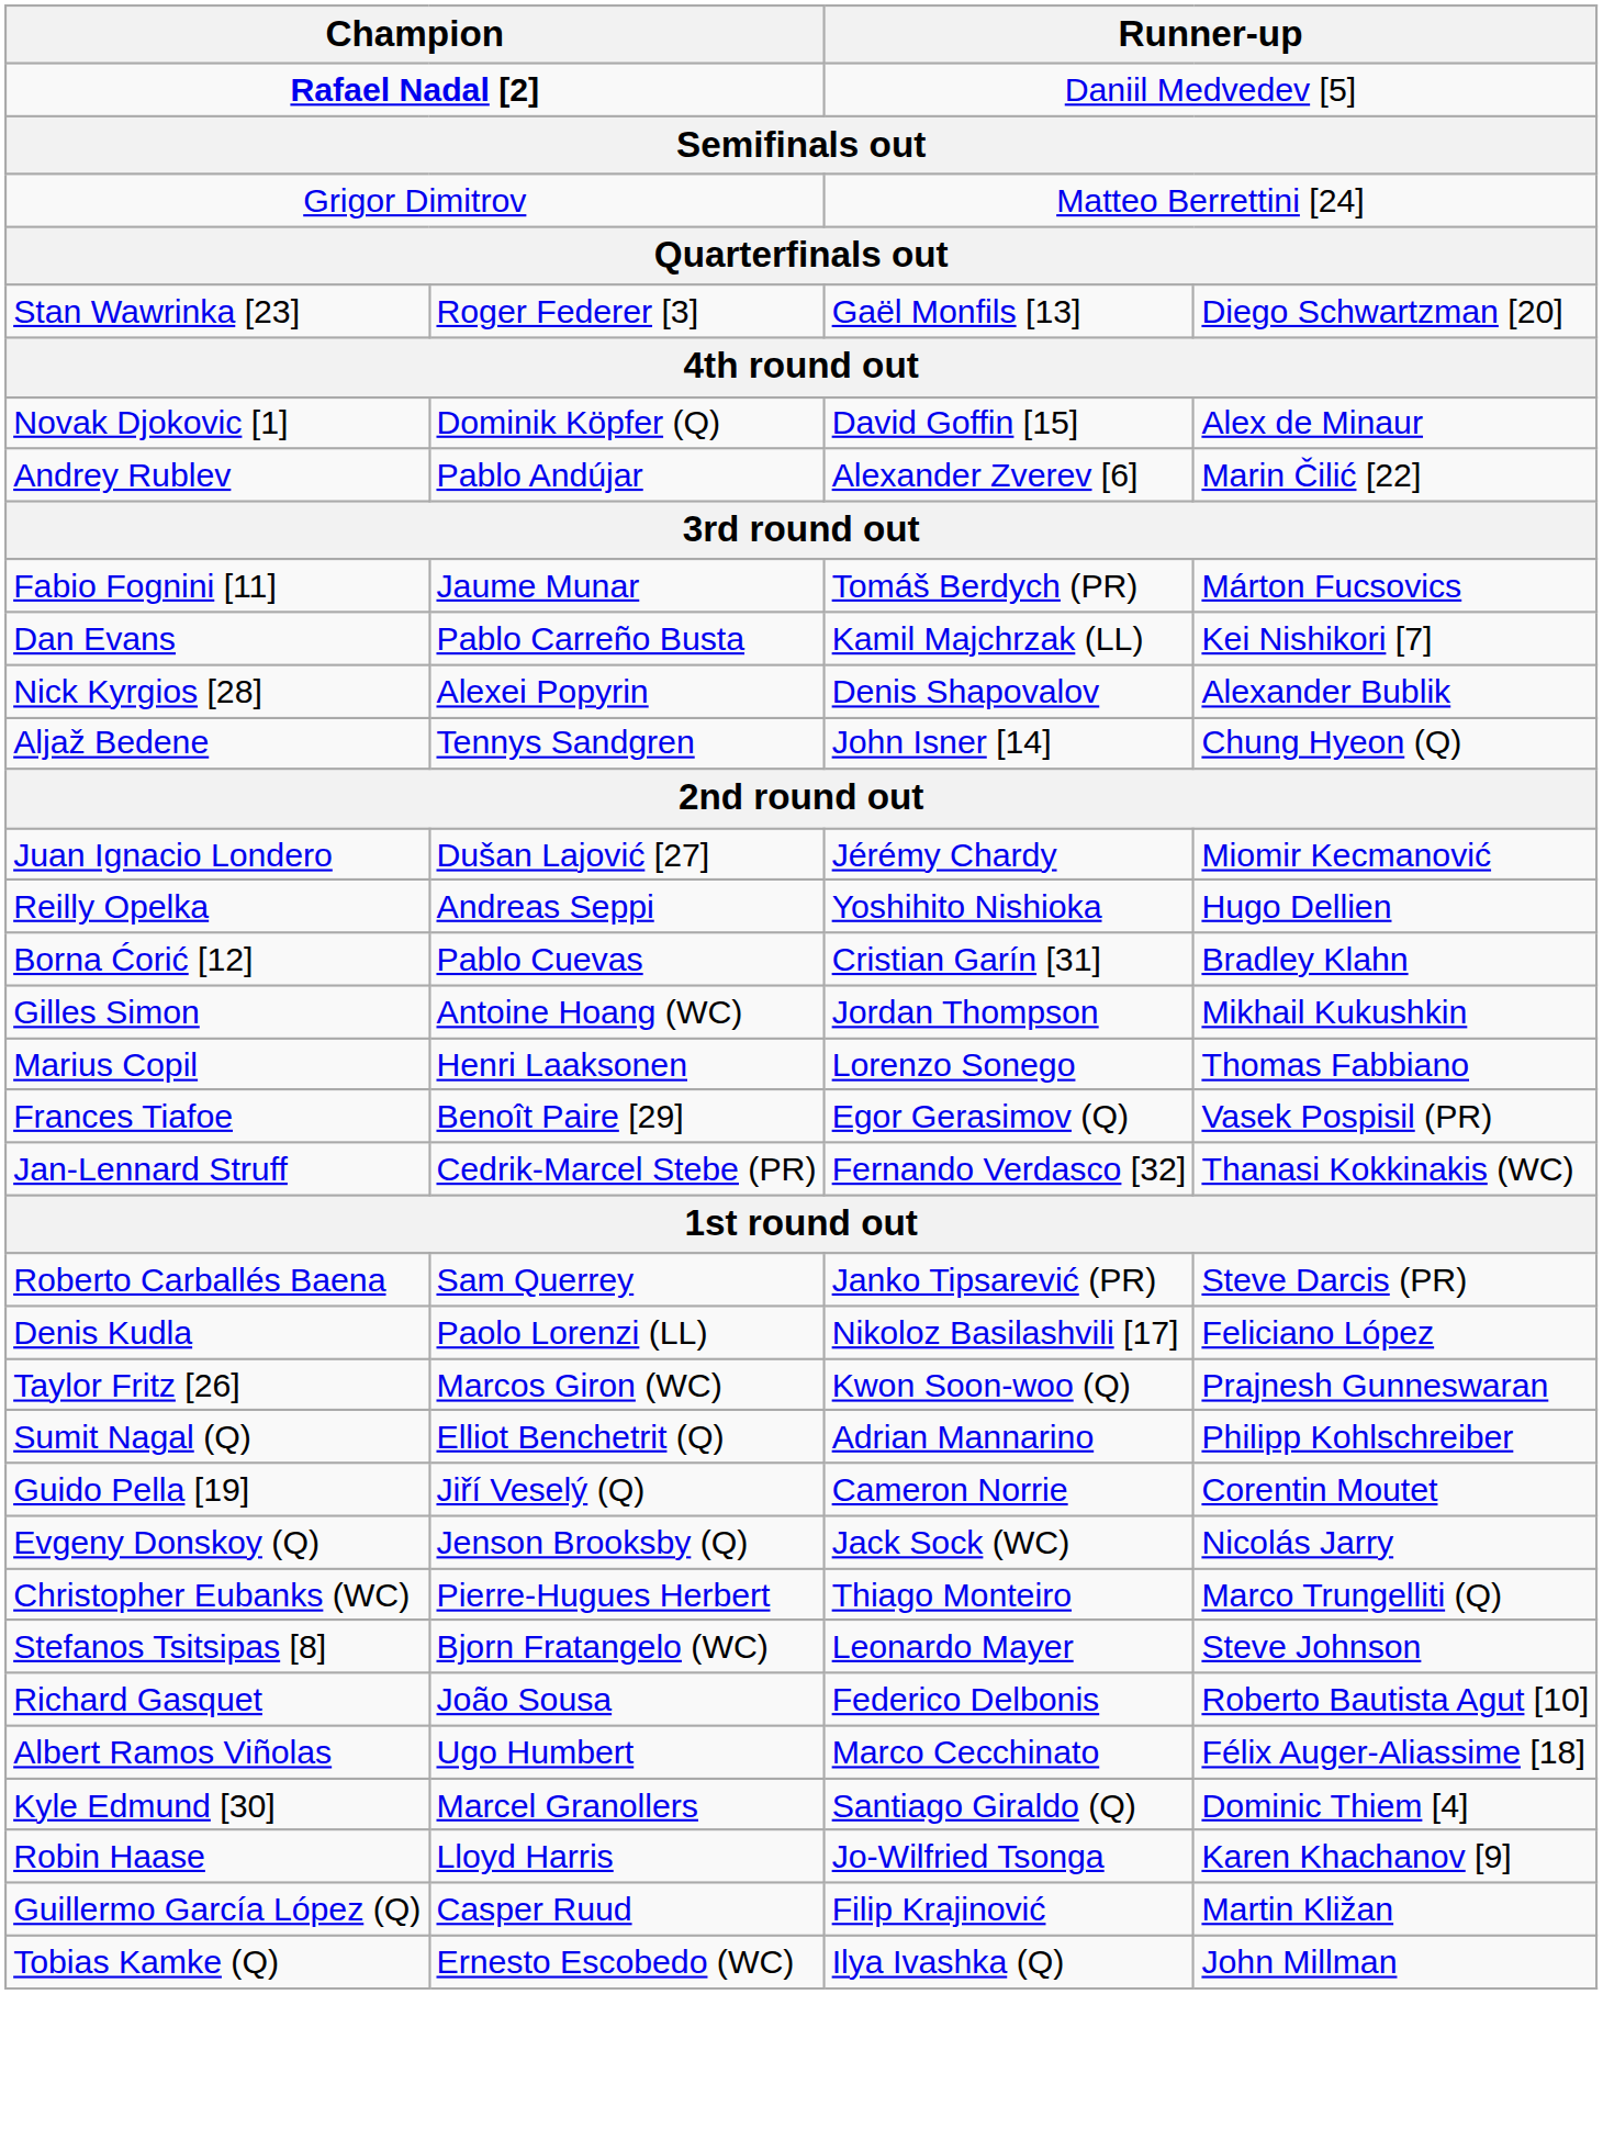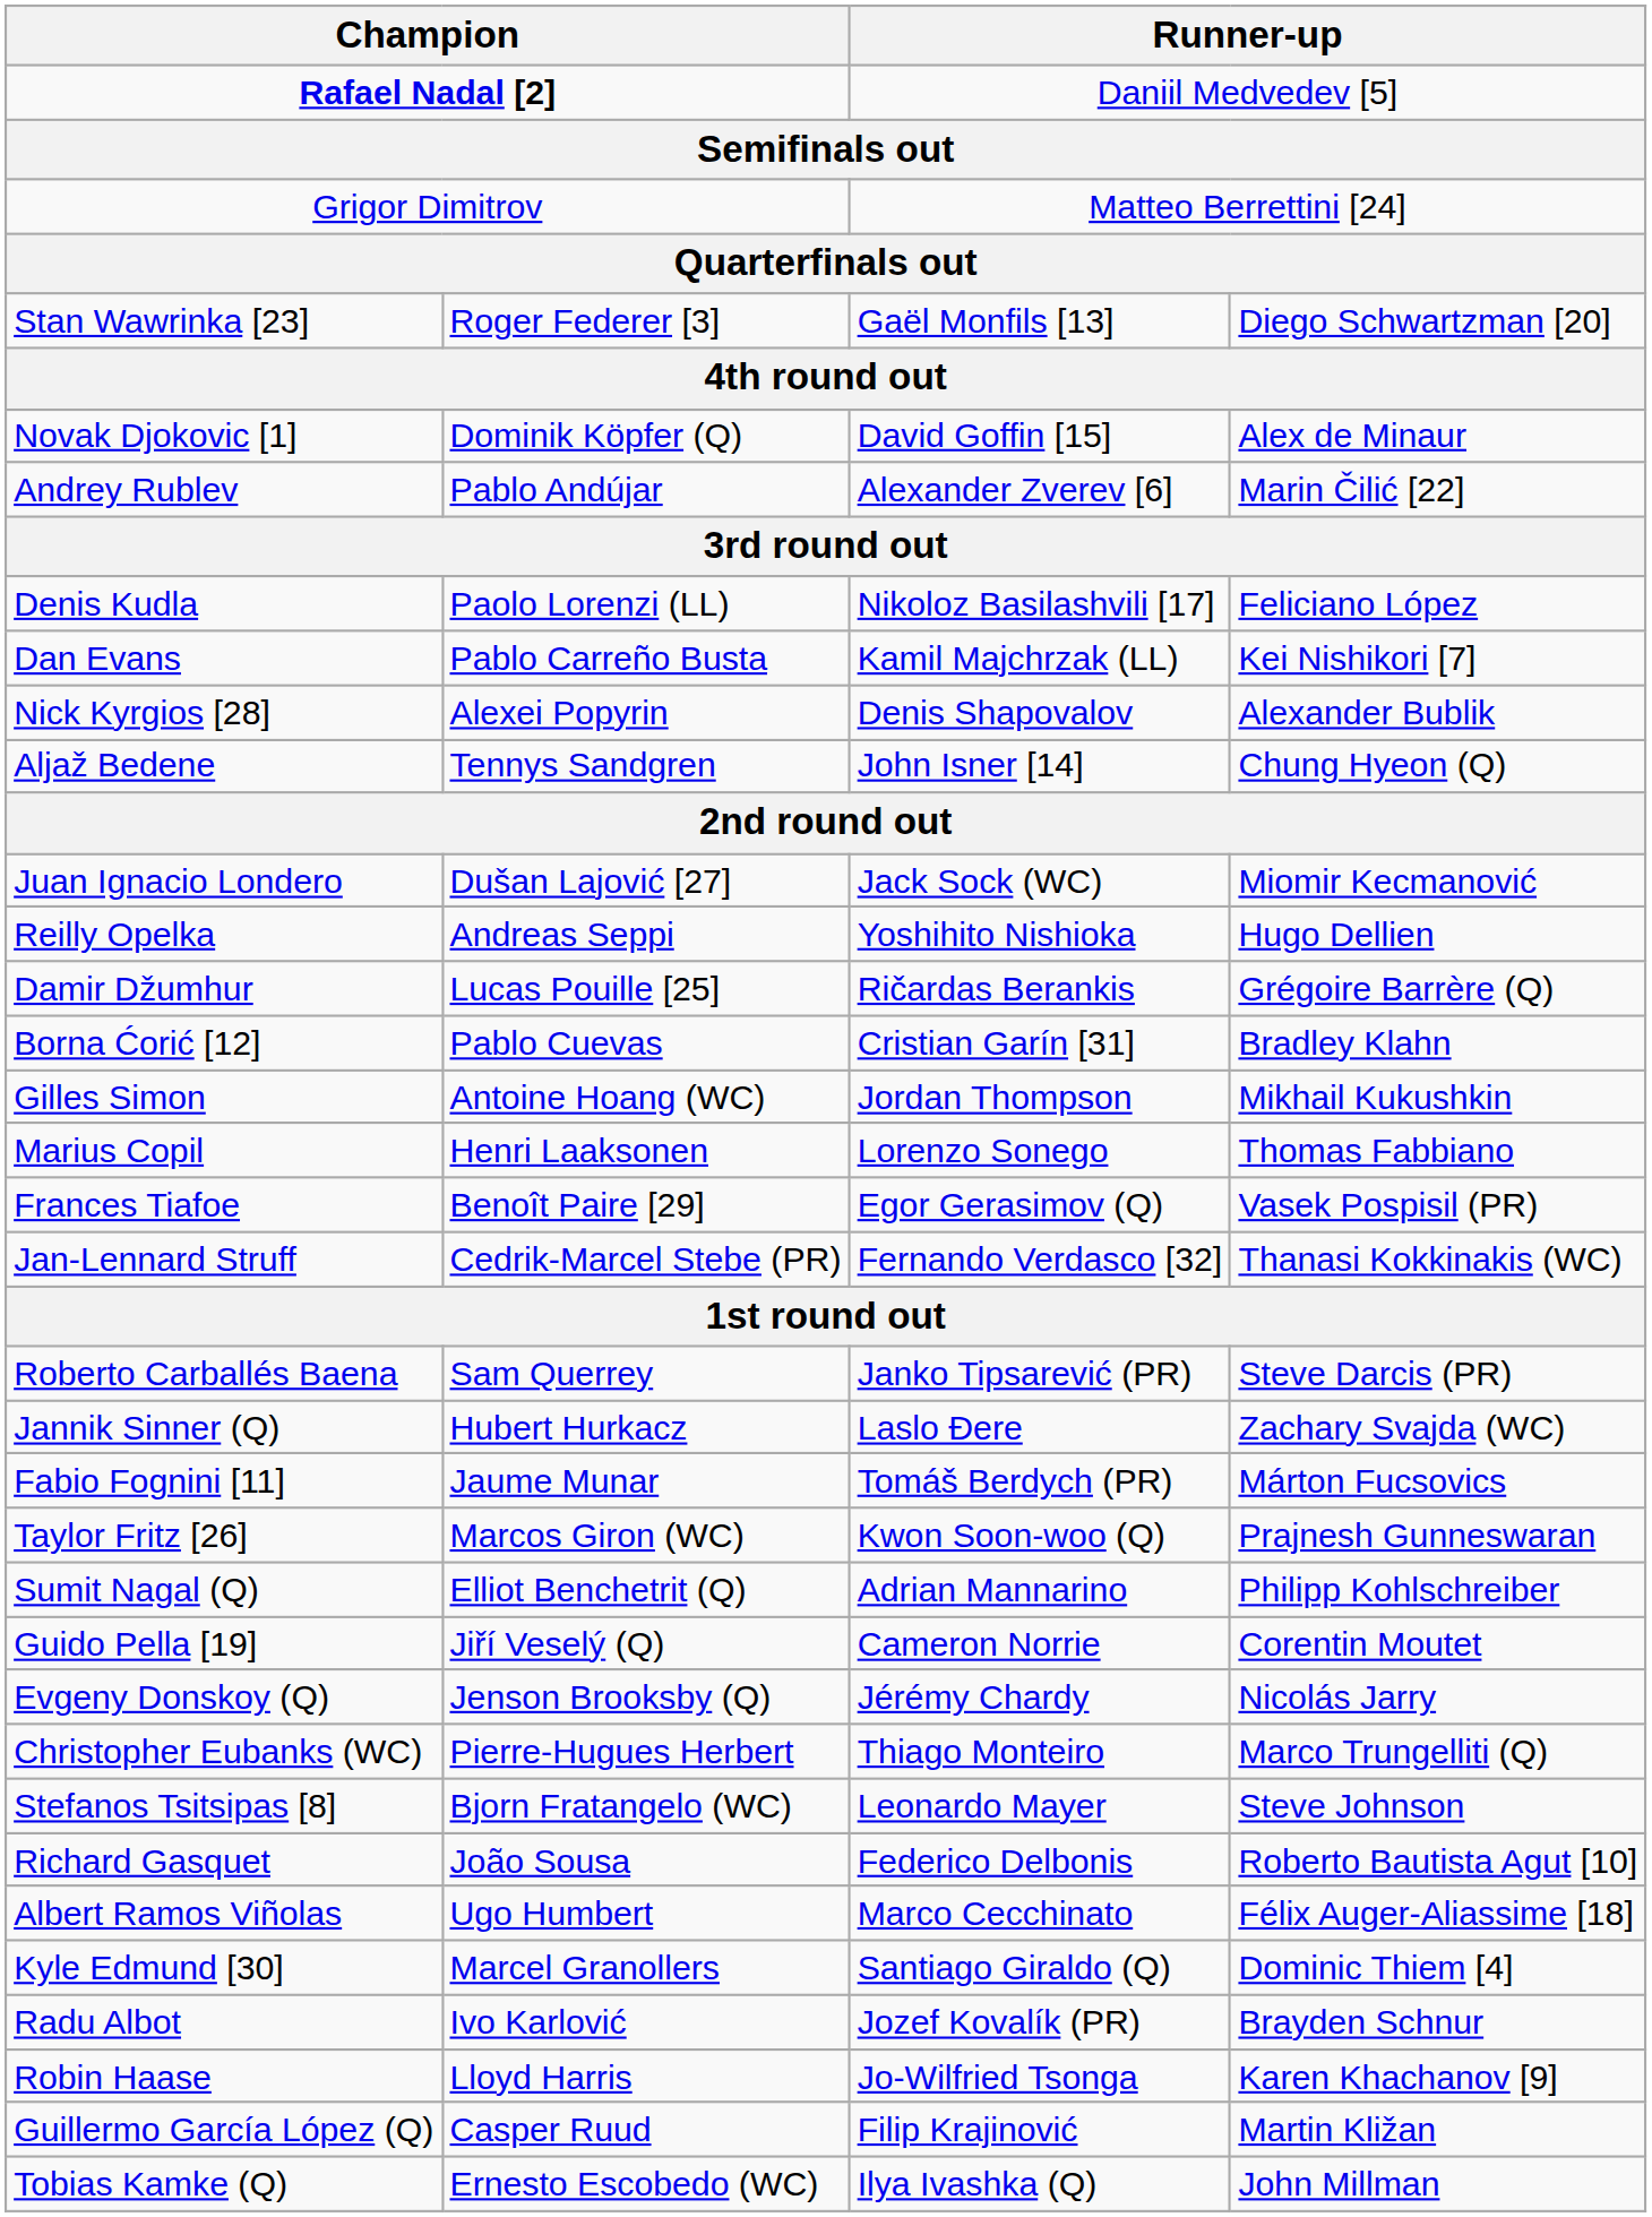 <table class="wikitable collapsible collapsed" style="font-size:90%">
 <tr style="font-size:110%">
 <th colspan="2"><strong>Champion</strong></th>
 <th colspan="2">Runner-up</th>
 </tr>
 <tr style="text-align:center;">
 <td colspan="2"><strong> <a href='#'>Rafael Nadal</a> [2]</strong></td>
 <td colspan="2"> <a href='#'>Daniil Medvedev</a> [5]</td>
 </tr>
 <tr style="font-size:110%">
 <th colspan="4">Semifinals out</th>
 </tr>
 <tr style="text-align:center;">
 <td colspan="2"> <a href='#'>Grigor Dimitrov</a></td>
 <td colspan="2"> <a href='#'>Matteo Berrettini</a> [24]</td>
 </tr>
 <tr style="font-size:110%">
 <th colspan="4">Quarterfinals out</th>
 </tr>
 <tr>
 <td> <a href='#'>Stan Wawrinka</a> [23]</td>
 <td> <a href='#'>Roger Federer</a> [3]</td>
 <td> <a href='#'>Gaël Monfils</a> [13]</td>
 <td> <a href='#'>Diego Schwartzman</a> [20]</td>
 </tr>
 <tr style="font-size:110%">
 <th colspan="4">4th round out</th>
 </tr>
 <tr>
 <td> <a href='#'>Novak Djokovic</a> [1]</td>
 <td> <a href='#'>Dominik Köpfer</a> (Q)</td>
 <td> <a href='#'>David Goffin</a> [15]</td>
 <td> <a href='#'>Alex de Minaur</a></td>
 </tr>
 <tr>
 <td> <a href='#'>Andrey Rublev</a></td>
 <td> <a href='#'>Pablo Andújar</a></td>
 <td> <a href='#'>Alexander Zverev</a> [6]</td>
 <td> <a href='#'>Marin Čilić</a> [22]</td>
 </tr>
 <tr style="font-size:110%">
 <th colspan="4">3rd round out</th>
 </tr>
 <tr>
-<td> <a href='#'>Fabio Fognini</a> [11]</td>
-<td> <a href='#'>Jaume Munar</a></td>
-<td> <a href='#'>Tomáš Berdych</a> (PR)</td>
-<td> <a href='#'>Márton Fucsovics</a></td>
+<td> <a href='#'>Denis Kudla</a></td>
+<td> <a href='#'>Paolo Lorenzi</a> (LL)</td>
+<td> <a href='#'>Nikoloz Basilashvili</a> [17]</td>
+<td> <a href='#'>Feliciano López</a></td>
 </tr>
 <tr>
 <td> <a href='#'>Dan Evans</a></td>
 <td> <a href='#'>Pablo Carreño Busta</a></td>
 <td> <a href='#'>Kamil Majchrzak</a> (LL)</td>
 <td> <a href='#'>Kei Nishikori</a> [7]</td>
 </tr>
 <tr>
 <td> <a href='#'>Nick Kyrgios</a> [28]</td>
 <td> <a href='#'>Alexei Popyrin</a></td>
 <td> <a href='#'>Denis Shapovalov</a></td>
 <td> <a href='#'>Alexander Bublik</a></td>
 </tr>
 <tr>
 <td> <a href='#'>Aljaž Bedene</a></td>
 <td> <a href='#'>Tennys Sandgren</a></td>
 <td> <a href='#'>John Isner</a> [14]</td>
 <td> <a href='#'>Chung Hyeon</a> (Q)</td>
 </tr>
 <tr style="font-size:110%">
 <th colspan="4">2nd round out</th>
 </tr>
 <tr>
 <td> <a href='#'>Juan Ignacio Londero</a></td>
 <td> <a href='#'>Dušan Lajović</a> [27]</td>
-<td> <a href='#'>Jérémy Chardy</a></td>
+<td> <a href='#'>Jack Sock</a> (WC)</td>
 <td> <a href='#'>Miomir Kecmanović</a></td>
 </tr>
 <tr>
 <td> <a href='#'>Reilly Opelka</a></td>
 <td> <a href='#'>Andreas Seppi</a></td>
 <td> <a href='#'>Yoshihito Nishioka</a></td>
 <td> <a href='#'>Hugo Dellien</a></td>
+</tr>
+<tr>
+<td> <a href='#'>Damir Džumhur</a></td>
+<td> <a href='#'>Lucas Pouille</a> [25]</td>
+<td> <a href='#'>Ričardas Berankis</a></td>
+<td> <a href='#'>Grégoire Barrère</a> (Q)</td>
 </tr>
 <tr>
 <td> <a href='#'>Borna Ćorić</a> [12]</td>
 <td> <a href='#'>Pablo Cuevas</a></td>
 <td> <a href='#'>Cristian Garín</a> [31]</td>
 <td> <a href='#'>Bradley Klahn</a></td>
 </tr>
 <tr>
 <td> <a href='#'>Gilles Simon</a></td>
 <td> <a href='#'>Antoine Hoang</a> (WC)</td>
 <td> <a href='#'>Jordan Thompson</a></td>
 <td> <a href='#'>Mikhail Kukushkin</a></td>
 </tr>
 <tr>
 <td> <a href='#'>Marius Copil</a></td>
 <td> <a href='#'>Henri Laaksonen</a></td>
 <td> <a href='#'>Lorenzo Sonego</a></td>
 <td> <a href='#'>Thomas Fabbiano</a></td>
 </tr>
 <tr>
 <td> <a href='#'>Frances Tiafoe</a></td>
 <td> <a href='#'>Benoît Paire</a> [29]</td>
 <td> <a href='#'>Egor Gerasimov</a> (Q)</td>
 <td> <a href='#'>Vasek Pospisil</a> (PR)</td>
 </tr>
 <tr>
 <td> <a href='#'>Jan-Lennard Struff</a></td>
 <td> <a href='#'>Cedrik-Marcel Stebe</a> (PR)</td>
 <td> <a href='#'>Fernando Verdasco</a> [32]</td>
 <td> <a href='#'>Thanasi Kokkinakis</a> (WC)</td>
 </tr>
 <tr style="font-size:110%">
 <th colspan="4">1st round out</th>
 </tr>
 <tr>
 <td> <a href='#'>Roberto Carballés Baena</a></td>
 <td> <a href='#'>Sam Querrey</a></td>
 <td> <a href='#'>Janko Tipsarević</a> (PR)</td>
 <td> <a href='#'>Steve Darcis</a> (PR)</td>
 </tr>
 <tr>
-<td> <a href='#'>Denis Kudla</a></td>
-<td> <a href='#'>Paolo Lorenzi</a> (LL)</td>
-<td> <a href='#'>Nikoloz Basilashvili</a> [17]</td>
-<td> <a href='#'>Feliciano López</a></td>
+<td> <a href='#'>Jannik Sinner</a> (Q)</td>
+<td> <a href='#'>Hubert Hurkacz</a></td>
+<td> <a href='#'>Laslo Đere</a></td>
+<td> <a href='#'>Zachary Svajda</a> (WC)</td>
+</tr>
+<tr>
+<td> <a href='#'>Fabio Fognini</a> [11]</td>
+<td> <a href='#'>Jaume Munar</a></td>
+<td> <a href='#'>Tomáš Berdych</a> (PR)</td>
+<td> <a href='#'>Márton Fucsovics</a></td>
 </tr>
 <tr>
 <td> <a href='#'>Taylor Fritz</a> [26]</td>
 <td> <a href='#'>Marcos Giron</a> (WC)</td>
 <td> <a href='#'>Kwon Soon-woo</a> (Q)</td>
 <td> <a href='#'>Prajnesh Gunneswaran</a></td>
 </tr>
 <tr>
 <td> <a href='#'>Sumit Nagal</a> (Q)</td>
 <td> <a href='#'>Elliot Benchetrit</a> (Q)</td>
 <td> <a href='#'>Adrian Mannarino</a></td>
 <td> <a href='#'>Philipp Kohlschreiber</a></td>
 </tr>
 <tr>
 <td> <a href='#'>Guido Pella</a> [19]</td>
 <td> <a href='#'>Jiří Veselý</a> (Q)</td>
 <td> <a href='#'>Cameron Norrie</a></td>
 <td> <a href='#'>Corentin Moutet</a></td>
 </tr>
 <tr>
 <td> <a href='#'>Evgeny Donskoy</a> (Q)</td>
 <td> <a href='#'>Jenson Brooksby</a> (Q)</td>
-<td> <a href='#'>Jack Sock</a> (WC)</td>
+<td> <a href='#'>Jérémy Chardy</a></td>
 <td> <a href='#'>Nicolás Jarry</a></td>
 </tr>
 <tr>
 <td> <a href='#'>Christopher Eubanks</a> (WC)</td>
 <td> <a href='#'>Pierre-Hugues Herbert</a></td>
 <td> <a href='#'>Thiago Monteiro</a></td>
 <td> <a href='#'>Marco Trungelliti</a> (Q)</td>
 </tr>
 <tr>
 <td> <a href='#'>Stefanos Tsitsipas</a> [8]</td>
 <td> <a href='#'>Bjorn Fratangelo</a> (WC)</td>
 <td> <a href='#'>Leonardo Mayer</a></td>
 <td> <a href='#'>Steve Johnson</a></td>
 </tr>
 <tr>
 <td> <a href='#'>Richard Gasquet</a></td>
 <td> <a href='#'>João Sousa</a></td>
 <td> <a href='#'>Federico Delbonis</a></td>
 <td> <a href='#'>Roberto Bautista Agut</a> [10]</td>
 </tr>
 <tr>
 <td> <a href='#'>Albert Ramos Viñolas</a></td>
 <td> <a href='#'>Ugo Humbert</a></td>
 <td> <a href='#'>Marco Cecchinato</a></td>
 <td> <a href='#'>Félix Auger-Aliassime</a> [18]</td>
 </tr>
 <tr>
 <td> <a href='#'>Kyle Edmund</a> [30]</td>
 <td> <a href='#'>Marcel Granollers</a></td>
 <td> <a href='#'>Santiago Giraldo</a> (Q)</td>
 <td> <a href='#'>Dominic Thiem</a> [4]</td>
 </tr>
 <tr>
+<td> <a href='#'>Radu Albot</a></td>
+<td> <a href='#'>Ivo Karlović</a></td>
+<td> <a href='#'>Jozef Kovalík</a> (PR)</td>
+<td> <a href='#'>Brayden Schnur</a></td>
+</tr>
+<tr>
 <td> <a href='#'>Robin Haase</a></td>
 <td> <a href='#'>Lloyd Harris</a></td>
 <td> <a href='#'>Jo-Wilfried Tsonga</a></td>
 <td> <a href='#'>Karen Khachanov</a> [9]</td>
 </tr>
 <tr>
 <td> <a href='#'>Guillermo García López</a> (Q)</td>
 <td> <a href='#'>Casper Ruud</a></td>
 <td> <a href='#'>Filip Krajinović</a></td>
 <td> <a href='#'>Martin Kližan</a></td>
 </tr>
 <tr>
 <td> <a href='#'>Tobias Kamke</a> (Q)</td>
 <td> <a href='#'>Ernesto Escobedo</a> (WC)</td>
 <td> <a href='#'>Ilya Ivashka</a> (Q)</td>
 <td> <a href='#'>John Millman</a></td>
 </tr>
 </table>
